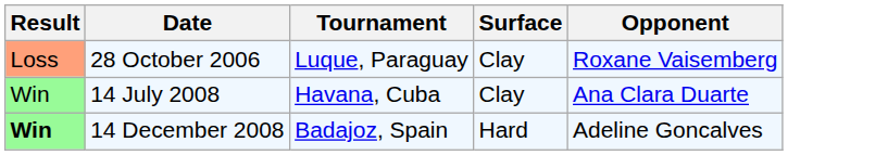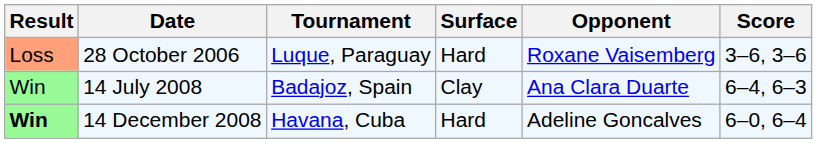 <table class="sortable wikitable">
 <tr>
 <th>Result</th>
 <th>Date</th>
 <th>Tournament</th>
 <th>Surface</th>
 <th>Opponent</th>
+<th class="unsortable">Score</th>
 </tr>
 <tr bgcolor="#f0f8ff">
 <td bgcolor="FFA07A">Loss</td>
 <td>28 October 2006</td>
 <td><a href='#'>Luque</a>, Paraguay</td>
-<td>Clay</td>
+<td>Hard</td>
 <td> <a href='#'>Roxane Vaisemberg</a></td>
+<td>3–6, 3–6</td>
 </tr>
 <tr bgcolor="#f0f8ff">
 <td bgcolor="98FB98">Win</td>
 <td>14 July 2008</td>
-<td><a href='#'>Havana</a>, Cuba</td>
+<td><a href='#'>Badajoz</a>, Spain</td>
 <td>Clay</td>
 <td> <a href='#'>Ana Clara Duarte</a></td>
+<td>6–4, 6–3</td>
 </tr>
 <tr bgcolor="#f0f8ff">
 <td bgcolor="98FB98"><strong>Win</strong></td>
 <td>14 December 2008</td>
-<td><a href='#'>Badajoz</a>, Spain</td>
+<td><a href='#'>Havana</a>, Cuba</td>
 <td>Hard</td>
 <td> Adeline Goncalves</td>
+<td>6–0, 6–4</td>
 </tr>
 </table>
